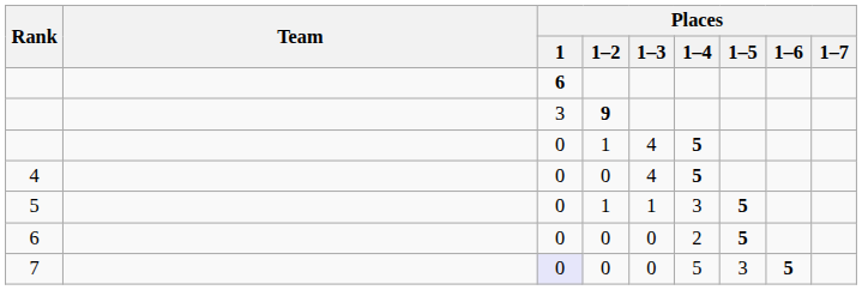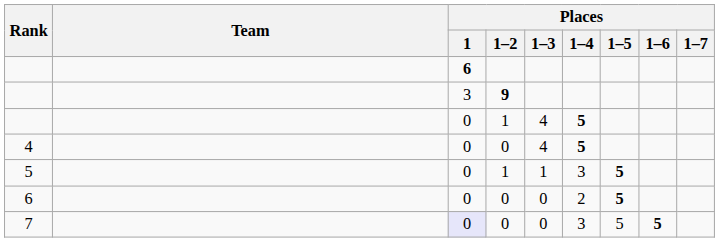 <table class="wikitable" style="text-align:center">
 <tr>
 <th rowspan="2" width=40>Rank</th>
 <th rowspan="2" width=380>Team</th>
 <th colspan="7">Places</th>
 </tr>
 <tr>
 <th width=30>1</th>
 <th width=30>1–2</th>
 <th width=30>1–3</th>
 <th width=30>1–4</th>
 <th width=30>1–5</th>
 <th width=30>1–6</th>
 <th width=30>1–7</th>
 </tr>
 <tr>
 <td></td>
 <td align=left></td>
 <td><strong>6</strong></td>
 <td></td>
 <td></td>
 <td></td>
 <td></td>
 <td></td>
 <td></td>
 </tr>
 <tr>
 <td></td>
 <td align=left></td>
 <td>3</td>
 <td><strong>9</strong></td>
 <td></td>
 <td></td>
 <td></td>
 <td></td>
 <td></td>
 </tr>
 <tr>
 <td></td>
 <td align=left></td>
 <td>0</td>
 <td>1</td>
 <td>4</td>
 <td><strong>5</strong></td>
 <td></td>
 <td></td>
 <td></td>
 </tr>
 <tr>
 <td>4</td>
 <td align=left></td>
 <td>0</td>
 <td>0</td>
 <td>4</td>
 <td><strong>5</strong></td>
 <td></td>
 <td></td>
 <td></td>
 </tr>
 <tr>
 <td>5</td>
 <td align=left></td>
 <td>0</td>
 <td>1</td>
 <td>1</td>
 <td>3</td>
 <td><strong>5</strong></td>
 <td></td>
 <td></td>
 </tr>
 <tr>
 <td>6</td>
 <td align=left></td>
 <td>0</td>
 <td>0</td>
 <td>0</td>
 <td>2</td>
 <td><strong>5</strong></td>
 <td></td>
 <td></td>
 </tr>
 <tr>
 <td>7</td>
 <td align=left></td>
 <td style="background: lavender;">0</td>
 <td>0</td>
 <td>0</td>
+<td>3</td>
 <td>5</td>
-<td>3</td>
 <td><strong>5</strong></td>
 <td></td>
 </tr>
 </table>
